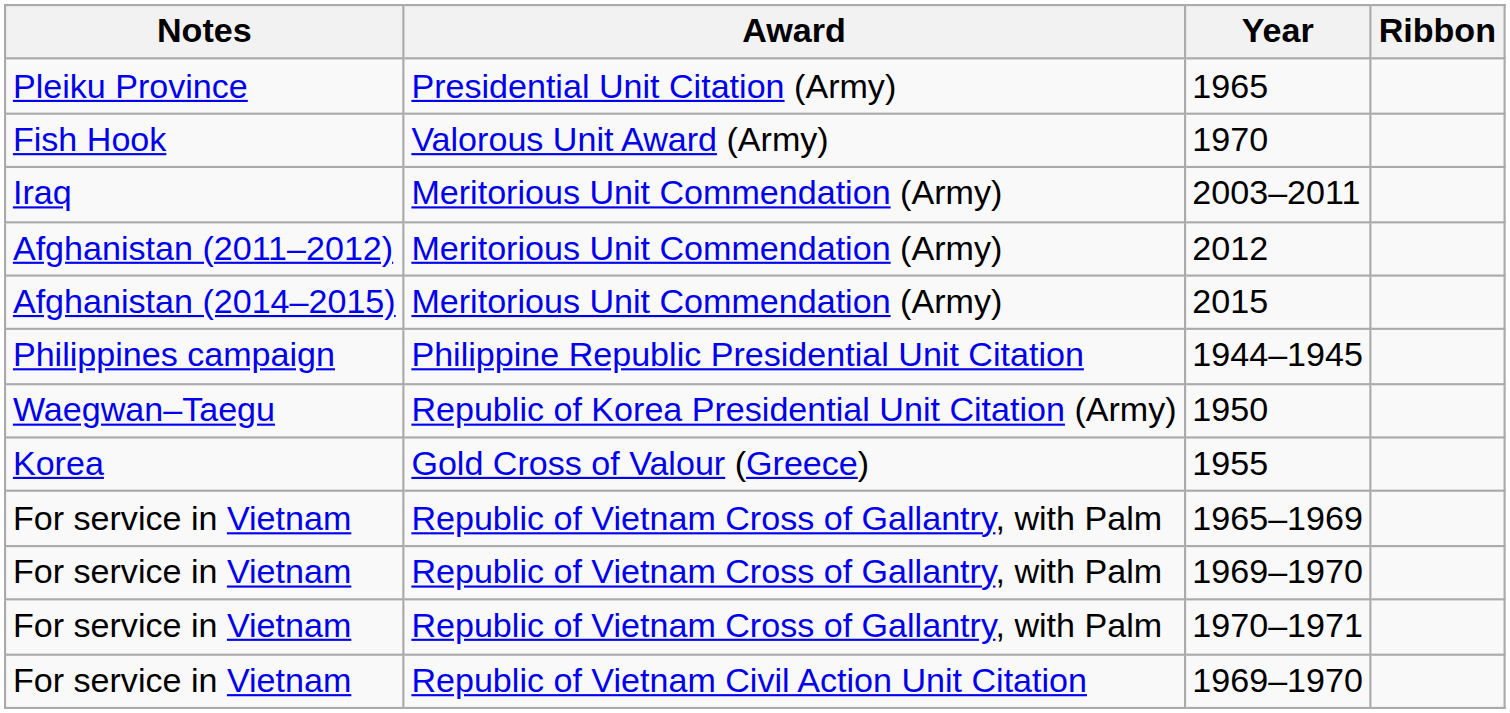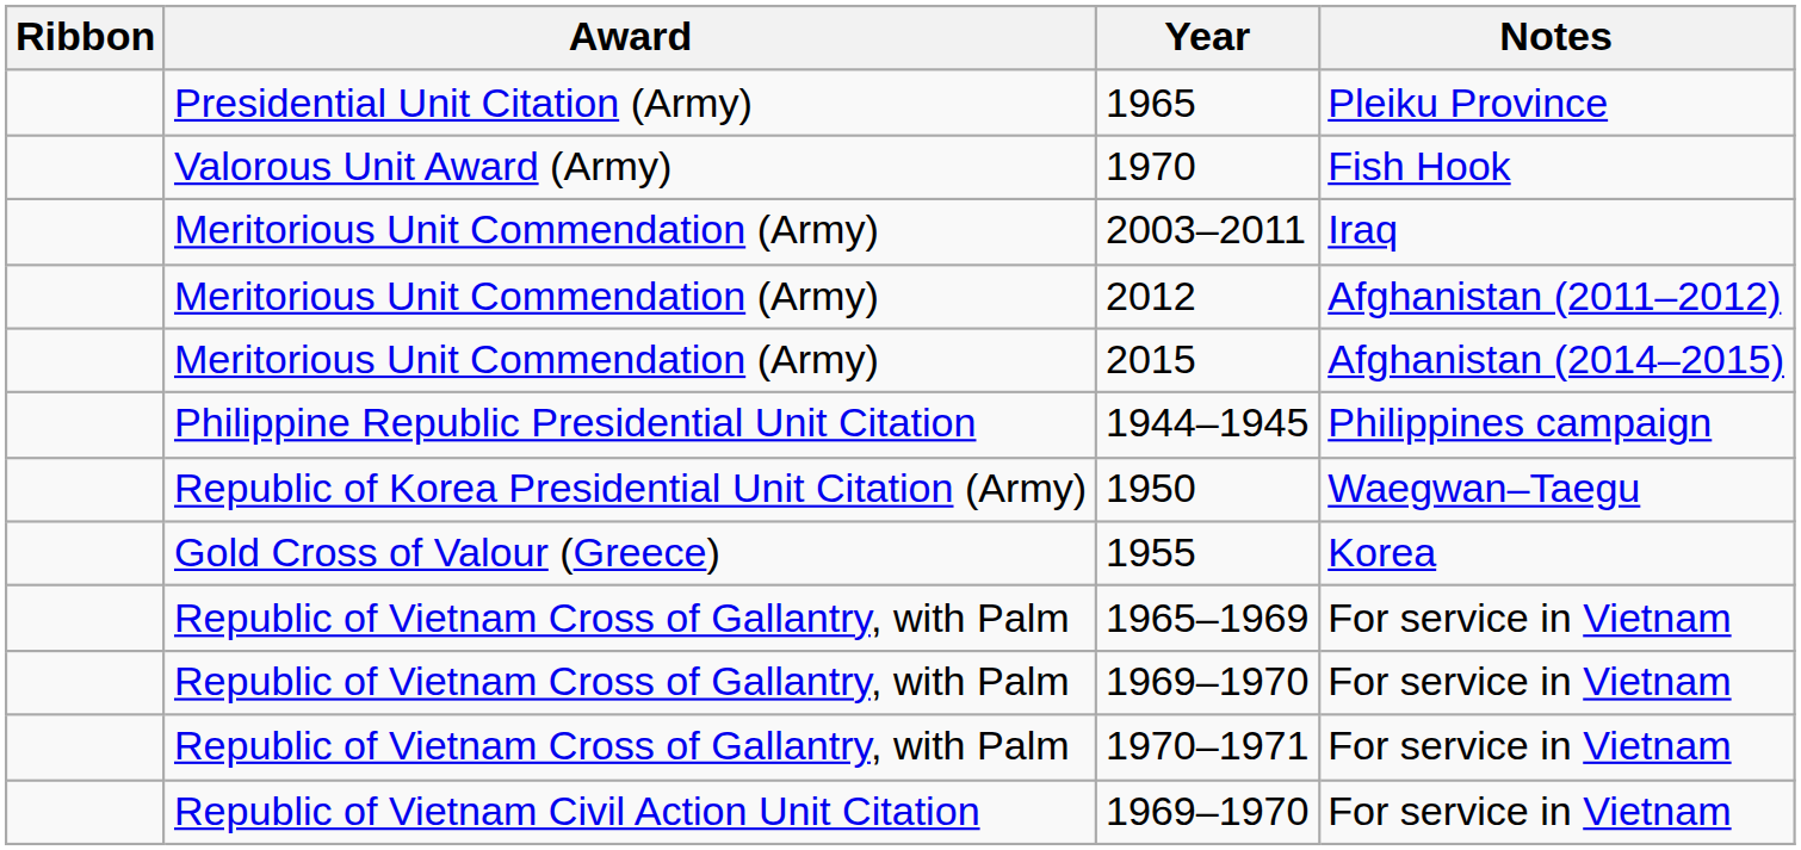 <table class="wikitable">
 <tr style="background:#efefef;">
-<th>Notes</th>
+<th>Ribbon</th>
 <th>Award</th>
 <th>Year</th>
-<th>Ribbon</th>
+<th>Notes</th>
 </tr>
 <tr>
-<td><a href='#'>Pleiku Province</a></td>
+<td></td>
 <td><a href='#'>Presidential Unit Citation</a> (Army)</td>
 <td>1965</td>
-<td></td>
+<td><a href='#'>Pleiku Province</a></td>
 </tr>
 <tr>
-<td><a href='#'>Fish Hook</a></td>
+<td></td>
 <td><a href='#'>Valorous Unit Award</a> (Army)</td>
 <td>1970</td>
-<td></td>
+<td><a href='#'>Fish Hook</a></td>
 </tr>
 <tr>
-<td><a href='#'>Iraq</a></td>
+<td></td>
 <td><a href='#'>Meritorious Unit Commendation</a> (Army)</td>
 <td>2003–2011</td>
-<td></td>
+<td><a href='#'>Iraq</a></td>
 </tr>
 <tr>
-<td><a href='#'>Afghanistan (2011–2012)</a></td>
+<td></td>
 <td><a href='#'>Meritorious Unit Commendation</a> (Army)</td>
 <td>2012</td>
-<td></td>
+<td><a href='#'>Afghanistan (2011–2012)</a></td>
 </tr>
 <tr>
-<td><a href='#'>Afghanistan (2014–2015)</a></td>
+<td></td>
 <td><a href='#'>Meritorious Unit Commendation</a> (Army)</td>
 <td>2015</td>
-<td></td>
+<td><a href='#'>Afghanistan (2014–2015)</a></td>
 </tr>
 <tr>
-<td><a href='#'>Philippines campaign</a></td>
+<td></td>
 <td><a href='#'>Philippine Republic Presidential Unit Citation</a></td>
 <td>1944–1945</td>
-<td></td>
+<td><a href='#'>Philippines campaign</a></td>
 </tr>
 <tr>
-<td><a href='#'>Waegwan–Taegu</a></td>
+<td></td>
 <td><a href='#'>Republic of Korea Presidential Unit Citation</a> (Army)</td>
 <td>1950</td>
-<td></td>
+<td><a href='#'>Waegwan–Taegu</a></td>
 </tr>
 <tr>
-<td><a href='#'>Korea</a></td>
+<td></td>
 <td><a href='#'>Gold Cross of Valour</a> (<a href='#'>Greece</a>)</td>
 <td>1955</td>
-<td></td>
+<td><a href='#'>Korea</a></td>
 </tr>
 <tr>
-<td>For service in <a href='#'>Vietnam</a></td>
+<td></td>
 <td><a href='#'>Republic of Vietnam Cross of Gallantry</a>, with Palm</td>
 <td>1965–1969</td>
-<td></td>
+<td>For service in <a href='#'>Vietnam</a></td>
 </tr>
 <tr>
-<td>For service in <a href='#'>Vietnam</a></td>
+<td></td>
 <td><a href='#'>Republic of Vietnam Cross of Gallantry</a>, with Palm</td>
 <td>1969–1970</td>
-<td></td>
+<td>For service in <a href='#'>Vietnam</a></td>
 </tr>
 <tr>
-<td>For service in <a href='#'>Vietnam</a></td>
+<td></td>
 <td><a href='#'>Republic of Vietnam Cross of Gallantry</a>, with Palm</td>
 <td>1970–1971</td>
-<td></td>
+<td>For service in <a href='#'>Vietnam</a></td>
 </tr>
 <tr>
-<td>For service in <a href='#'>Vietnam</a></td>
+<td></td>
 <td><a href='#'>Republic of Vietnam Civil Action Unit Citation</a></td>
 <td>1969–1970</td>
-<td></td>
+<td>For service in <a href='#'>Vietnam</a></td>
 </tr>
 </table>
